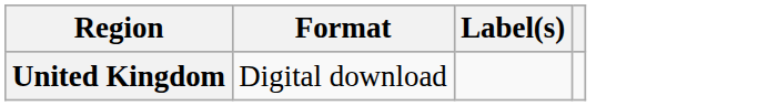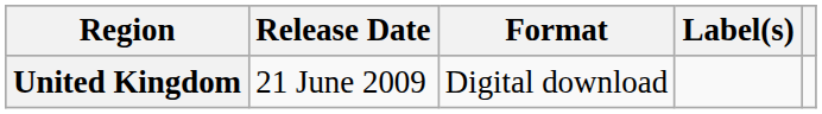 <table class="wikitable plainrowheaders">
 <tr>
 <th>Region</th>
+<th>Release Date</th>
 <th>Format</th>
 <th>Label(s)</th>
 <th></th>
 </tr>
 <tr>
 <th scope="row">United Kingdom</th>
+<td>21 June 2009</td>
 <td>Digital download</td>
 <td></td>
 <td></td>
 </tr>
 </table>
